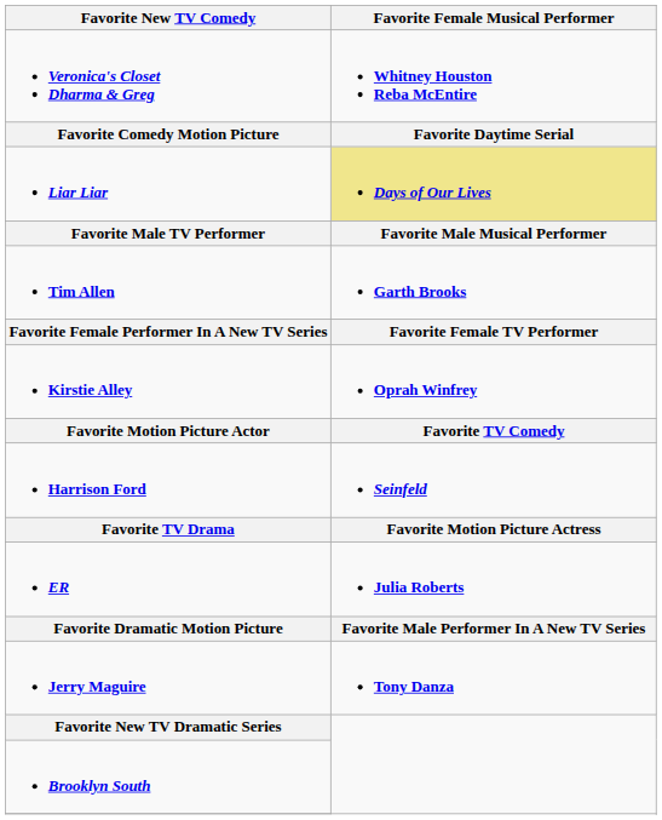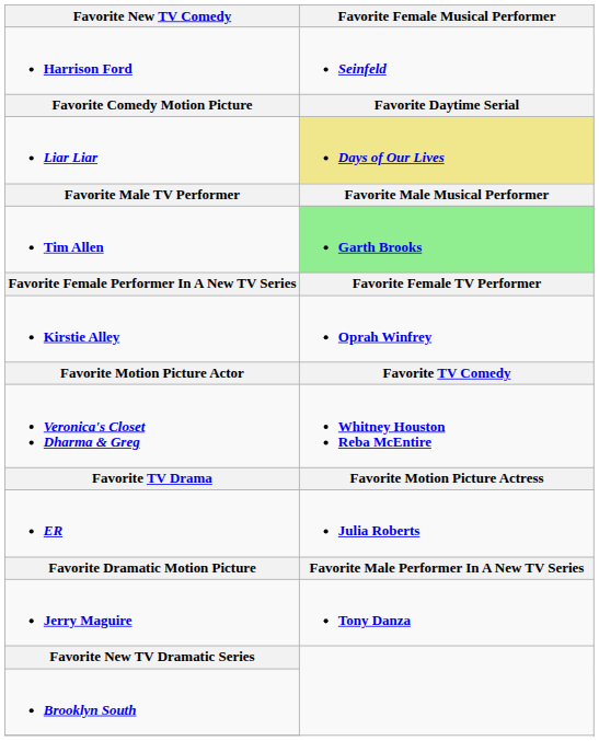 <table class="wikitable">
 <tr>
 <th width="50%">Favorite New <a href='#'>TV Comedy</a></th>
 <th width="50%">Favorite Female Musical Performer</th>
 </tr>
 <tr>
-<td valign="top"><br><ul><li><strong><em><a href='#'>Veronica's Closet</a></em></strong></li><li><strong><em><a href='#'>Dharma & Greg</a></em></strong></li></ul></td>
-<td valign="top"><br><ul><li><strong><a href='#'>Whitney Houston</a></strong></li><li><strong><a href='#'>Reba McEntire</a></strong></li></ul></td>
+<td valign="top"><br><ul><li><strong><a href='#'>Harrison Ford</a></strong></li></ul></td>
+<td valign="top"><br><ul><li><strong><em><a href='#'>Seinfeld</a></em></strong></li></ul></td>
 </tr>
 <tr>
 <th>Favorite Comedy Motion Picture</th>
 <th>Favorite Daytime Serial</th>
 </tr>
 <tr>
 <td valign="top"><br><ul><li><strong><em><a href='#'>Liar Liar</a></em></strong></li></ul></td>
 <td valign="top" style="background: khaki;"><br><ul><li><strong><em><a href='#'>Days of Our Lives</a></em></strong></li></ul></td>
 </tr>
 <tr>
 <th>Favorite Male TV Performer</th>
 <th>Favorite Male Musical Performer</th>
 </tr>
 <tr>
 <td valign="top"><br><ul><li><strong><a href='#'>Tim Allen</a></strong></li></ul></td>
-<td valign="top"><br><ul><li><strong><a href='#'>Garth Brooks</a></strong></li></ul></td>
+<td valign="top" style="background: lightgreen;"><br><ul><li><strong><a href='#'>Garth Brooks</a></strong></li></ul></td>
 </tr>
 <tr>
 <th>Favorite Female Performer In A New TV Series</th>
 <th>Favorite Female TV Performer</th>
 </tr>
 <tr>
 <td valign="top"><br><ul><li><strong><a href='#'>Kirstie Alley</a></strong></li></ul></td>
 <td valign="top"><br><ul><li><strong><a href='#'>Oprah Winfrey</a></strong></li></ul></td>
 </tr>
 <tr>
 <th>Favorite Motion Picture Actor</th>
 <th>Favorite <a href='#'>TV Comedy</a></th>
 </tr>
 <tr>
-<td valign="top"><br><ul><li><strong><a href='#'>Harrison Ford</a></strong></li></ul></td>
-<td valign="top"><br><ul><li><strong><em><a href='#'>Seinfeld</a></em></strong></li></ul></td>
+<td valign="top"><br><ul><li><strong><em><a href='#'>Veronica's Closet</a></em></strong></li><li><strong><em><a href='#'>Dharma & Greg</a></em></strong></li></ul></td>
+<td valign="top"><br><ul><li><strong><a href='#'>Whitney Houston</a></strong></li><li><strong><a href='#'>Reba McEntire</a></strong></li></ul></td>
 </tr>
 <tr>
 <th>Favorite <a href='#'>TV Drama</a></th>
 <th>Favorite Motion Picture Actress</th>
 </tr>
 <tr>
 <td valign="top"><br><ul><li><strong><em><a href='#'>ER</a></em></strong></li></ul></td>
 <td valign="top"><br><ul><li><strong><a href='#'>Julia Roberts</a></strong></li></ul></td>
 </tr>
 <tr>
 <th>Favorite Dramatic Motion Picture</th>
 <th>Favorite Male Performer In A New TV Series</th>
 </tr>
 <tr>
 <td valign="top"><br><ul><li><strong><a href='#'>Jerry Maguire</a></strong></li></ul></td>
 <td valign="top"><br><ul><li><strong><a href='#'>Tony Danza</a></strong></li></ul></td>
 </tr>
 <tr>
 <th>Favorite New TV Dramatic Series</th>
 </tr>
 <tr>
 <td valign="top"><br><ul><li><strong><em><a href='#'>Brooklyn South</a></em></strong></li></ul></td>
 </tr>
 <tr>
 </tr>
 </table>
